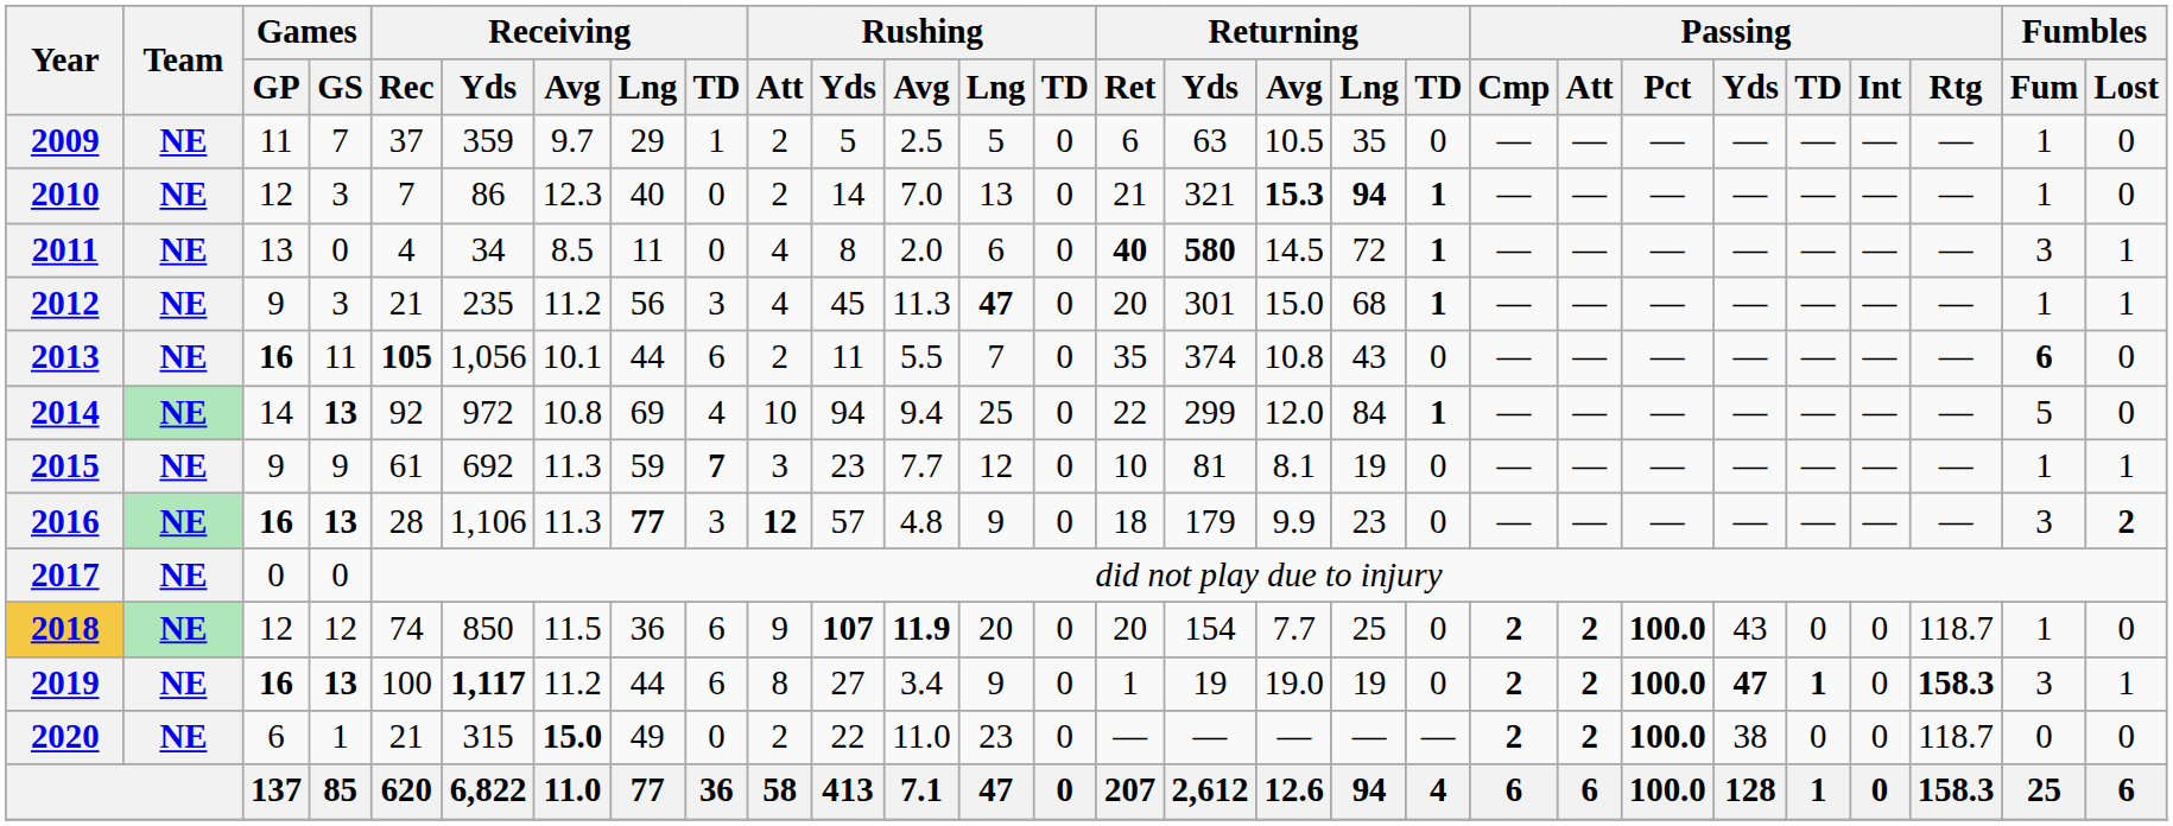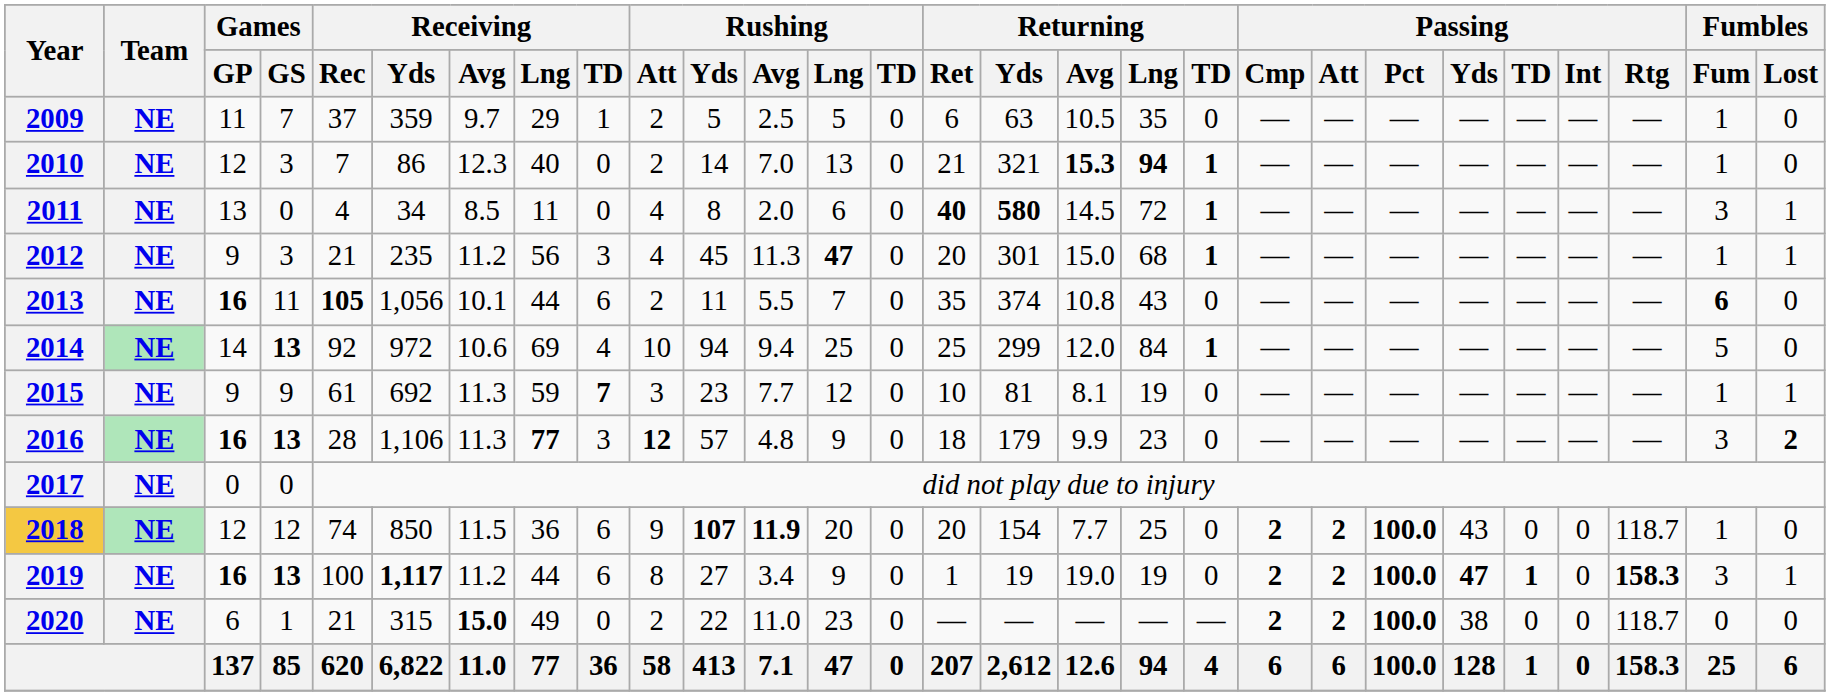 <table class="wikitable" style="text-align:center;">
 <tr>
 <th rowspan="2">Year</th>
 <th rowspan="2">Team</th>
 <th colspan="2">Games</th>
 <th colspan="5">Receiving</th>
 <th colspan="5">Rushing</th>
 <th colspan="5">Returning</th>
 <th colspan="7">Passing</th>
 <th colspan="2">Fumbles</th>
 </tr>
 <tr>
 <th>GP</th>
 <th>GS</th>
 <th>Rec</th>
 <th>Yds</th>
 <th>Avg</th>
 <th>Lng</th>
 <th>TD</th>
 <th>Att</th>
 <th>Yds</th>
 <th>Avg</th>
 <th>Lng</th>
 <th>TD</th>
 <th>Ret</th>
 <th>Yds</th>
 <th>Avg</th>
 <th>Lng</th>
 <th>TD</th>
 <th>Cmp</th>
 <th>Att</th>
 <th>Pct</th>
 <th>Yds</th>
 <th>TD</th>
 <th>Int</th>
 <th>Rtg</th>
 <th>Fum</th>
 <th>Lost</th>
 </tr>
 <tr>
 <th><a href='#'>2009</a></th>
 <th><a href='#'>NE</a></th>
 <td>11</td>
 <td>7</td>
 <td>37</td>
 <td>359</td>
 <td>9.7</td>
 <td>29</td>
 <td>1</td>
 <td>2</td>
 <td>5</td>
 <td>2.5</td>
 <td>5</td>
 <td>0</td>
 <td>6</td>
 <td>63</td>
 <td>10.5</td>
 <td>35</td>
 <td>0</td>
 <td>—</td>
 <td>—</td>
 <td>—</td>
 <td>—</td>
 <td>—</td>
 <td>—</td>
 <td>—</td>
 <td>1</td>
 <td>0</td>
 </tr>
 <tr>
 <th><a href='#'>2010</a></th>
 <th><a href='#'>NE</a></th>
 <td>12</td>
 <td>3</td>
 <td>7</td>
 <td>86</td>
 <td>12.3</td>
 <td>40</td>
 <td>0</td>
 <td>2</td>
 <td>14</td>
 <td>7.0</td>
 <td>13</td>
 <td>0</td>
 <td>21</td>
 <td>321</td>
 <td><strong>15.3</strong></td>
 <td><strong>94</strong></td>
 <td><strong>1</strong></td>
 <td>—</td>
 <td>—</td>
 <td>—</td>
 <td>—</td>
 <td>—</td>
 <td>—</td>
 <td>—</td>
 <td>1</td>
 <td>0</td>
 </tr>
 <tr>
 <th><a href='#'>2011</a></th>
 <th><a href='#'>NE</a></th>
 <td>13</td>
 <td>0</td>
 <td>4</td>
 <td>34</td>
 <td>8.5</td>
 <td>11</td>
 <td>0</td>
 <td>4</td>
 <td>8</td>
 <td>2.0</td>
 <td>6</td>
 <td>0</td>
 <td><strong>40</strong></td>
 <td><strong>580</strong></td>
 <td>14.5</td>
 <td>72</td>
 <td><strong>1</strong></td>
 <td>—</td>
 <td>—</td>
 <td>—</td>
 <td>—</td>
 <td>—</td>
 <td>—</td>
 <td>—</td>
 <td>3</td>
 <td>1</td>
 </tr>
 <tr>
 <th><a href='#'>2012</a></th>
 <th><a href='#'>NE</a></th>
 <td>9</td>
 <td>3</td>
 <td>21</td>
 <td>235</td>
 <td>11.2</td>
 <td>56</td>
 <td>3</td>
 <td>4</td>
 <td>45</td>
 <td>11.3</td>
 <td><strong>47</strong></td>
 <td>0</td>
 <td>20</td>
 <td>301</td>
 <td>15.0</td>
 <td>68</td>
 <td><strong>1</strong></td>
 <td>—</td>
 <td>—</td>
 <td>—</td>
 <td>—</td>
 <td>—</td>
 <td>—</td>
 <td>—</td>
 <td>1</td>
 <td>1</td>
 </tr>
 <tr>
 <th><a href='#'>2013</a></th>
 <th><a href='#'>NE</a></th>
 <td><strong>16</strong></td>
 <td>11</td>
 <td><strong>105</strong></td>
 <td>1,056</td>
 <td>10.1</td>
 <td>44</td>
 <td>6</td>
 <td>2</td>
 <td>11</td>
 <td>5.5</td>
 <td>7</td>
 <td>0</td>
 <td>35</td>
 <td>374</td>
 <td>10.8</td>
 <td>43</td>
 <td>0</td>
 <td>—</td>
 <td>—</td>
 <td>—</td>
 <td>—</td>
 <td>—</td>
 <td>—</td>
 <td>—</td>
 <td><strong>6</strong></td>
 <td>0</td>
 </tr>
 <tr>
 <th><a href='#'>2014</a></th>
 <th style="background:#afe6ba;"><a href='#'>NE</a></th>
 <td>14</td>
 <td><strong>13</strong></td>
 <td>92</td>
 <td>972</td>
-<td>10.8</td>
+<td>10.6</td>
 <td>69</td>
 <td>4</td>
 <td>10</td>
 <td>94</td>
 <td>9.4</td>
 <td>25</td>
 <td>0</td>
-<td>22</td>
+<td>25</td>
 <td>299</td>
 <td>12.0</td>
 <td>84</td>
 <td><strong>1</strong></td>
 <td>—</td>
 <td>—</td>
 <td>—</td>
 <td>—</td>
 <td>—</td>
 <td>—</td>
 <td>—</td>
 <td>5</td>
 <td>0</td>
 </tr>
 <tr>
 <th><a href='#'>2015</a></th>
 <th><a href='#'>NE</a></th>
 <td>9</td>
 <td>9</td>
 <td>61</td>
 <td>692</td>
 <td>11.3</td>
 <td>59</td>
 <td><strong>7</strong></td>
 <td>3</td>
 <td>23</td>
 <td>7.7</td>
 <td>12</td>
 <td>0</td>
 <td>10</td>
 <td>81</td>
 <td>8.1</td>
 <td>19</td>
 <td>0</td>
 <td>—</td>
 <td>—</td>
 <td>—</td>
 <td>—</td>
 <td>—</td>
 <td>—</td>
 <td>—</td>
 <td>1</td>
 <td>1</td>
 </tr>
 <tr>
 <th><a href='#'>2016</a></th>
 <th style="background:#afe6ba;"><a href='#'>NE</a></th>
 <td><strong>16</strong></td>
 <td><strong>13</strong></td>
 <td>28</td>
 <td>1,106</td>
 <td>11.3</td>
 <td><strong>77</strong></td>
 <td>3</td>
 <td><strong>12</strong></td>
 <td>57</td>
 <td>4.8</td>
 <td>9</td>
 <td>0</td>
 <td>18</td>
 <td>179</td>
 <td>9.9</td>
 <td>23</td>
 <td>0</td>
 <td>—</td>
 <td>—</td>
 <td>—</td>
 <td>—</td>
 <td>—</td>
 <td>—</td>
 <td>—</td>
 <td>3</td>
 <td><strong>2</strong></td>
 </tr>
 <tr>
 <th><a href='#'>2017</a></th>
 <th><a href='#'>NE</a></th>
 <td>0</td>
 <td>0</td>
 <td colspan="24"><em>did not play due to injury</em></td>
 </tr>
 <tr>
 <th style="background:#f4c842; width:3em;"><a href='#'>2018</a></th>
 <th style="background:#afe6ba; width:3em;"><a href='#'>NE</a></th>
 <td>12</td>
 <td>12</td>
 <td>74</td>
 <td>850</td>
 <td>11.5</td>
 <td>36</td>
 <td>6</td>
 <td>9</td>
 <td><strong>107</strong></td>
 <td><strong>11.9</strong></td>
 <td>20</td>
 <td>0</td>
 <td>20</td>
 <td>154</td>
 <td>7.7</td>
 <td>25</td>
 <td>0</td>
 <td><strong>2</strong></td>
 <td><strong>2</strong></td>
 <td><strong>100.0</strong></td>
 <td>43</td>
 <td>0</td>
 <td>0</td>
 <td>118.7</td>
 <td>1</td>
 <td>0</td>
 </tr>
 <tr>
 <th><a href='#'>2019</a></th>
 <th><a href='#'>NE</a></th>
 <td><strong>16</strong></td>
 <td><strong>13</strong></td>
 <td>100</td>
 <td><strong>1,117</strong></td>
 <td>11.2</td>
 <td>44</td>
 <td>6</td>
 <td>8</td>
 <td>27</td>
 <td>3.4</td>
 <td>9</td>
 <td>0</td>
 <td>1</td>
 <td>19</td>
 <td>19.0</td>
 <td>19</td>
 <td>0</td>
 <td><strong>2</strong></td>
 <td><strong>2</strong></td>
 <td><strong>100.0</strong></td>
 <td><strong>47</strong></td>
 <td><strong>1</strong></td>
 <td>0</td>
 <td><strong>158.3</strong></td>
 <td>3</td>
 <td>1</td>
 </tr>
 <tr>
 <th><a href='#'>2020</a></th>
 <th><a href='#'>NE</a></th>
 <td>6</td>
 <td>1</td>
 <td>21</td>
 <td>315</td>
 <td><strong>15.0</strong></td>
 <td>49</td>
 <td>0</td>
 <td>2</td>
 <td>22</td>
 <td>11.0</td>
 <td>23</td>
 <td>0</td>
 <td>—</td>
 <td>—</td>
 <td>—</td>
 <td>—</td>
 <td>—</td>
 <td><strong>2</strong></td>
 <td><strong>2</strong></td>
 <td><strong>100.0</strong></td>
 <td>38</td>
 <td>0</td>
 <td>0</td>
 <td>118.7</td>
 <td>0</td>
 <td>0</td>
 </tr>
 <tr>
 <th colspan="2"></th>
 <th>137</th>
 <th>85</th>
 <th>620</th>
 <th>6,822</th>
 <th>11.0</th>
 <th>77</th>
 <th>36</th>
 <th>58</th>
 <th>413</th>
 <th>7.1</th>
 <th>47</th>
 <th>0</th>
 <th>207</th>
 <th>2,612</th>
 <th>12.6</th>
 <th>94</th>
 <th>4</th>
 <th>6</th>
 <th>6</th>
 <th>100.0</th>
 <th>128</th>
 <th>1</th>
 <th>0</th>
 <th>158.3</th>
 <th>25</th>
 <th>6</th>
 </tr>
 <tr>
 </tr>
 </table>
